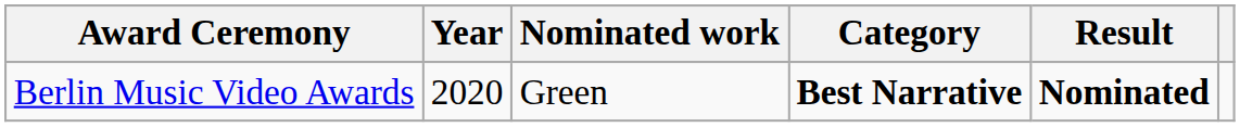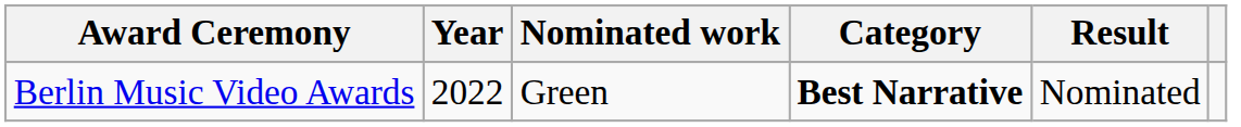 <table class="wikitable">
 <tr>
 <th>Award Ceremony</th>
 <th>Year</th>
 <th>Nominated work</th>
 <th>Category</th>
 <th>Result</th>
 <th></th>
 </tr>
 <tr>
 <td><a href='#'>Berlin Music Video Awards</a></td>
-<td>2020</td>
+<td>2022</td>
 <td>Green</td>
 <td><strong>Best Narrative</strong></td>
-<td><strong>Nominated</strong></td>
+<td>Nominated</td>
 <td></td>
 </tr>
 </table>
